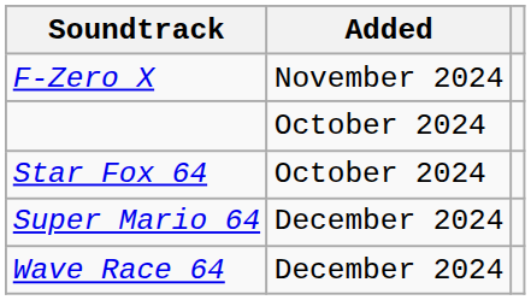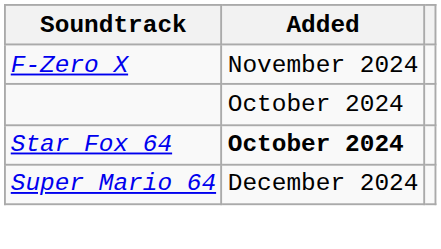 <table class="wikitable sortable">
 <tr>
 <th>Soundtrack</th>
 <th>Added</th>
 <th class="unsortable"></th>
 </tr>
 <tr>
 <td><em><a href='#'>F-Zero X</a></em></td>
 <td>November 2024</td>
 <td align="center"></td>
 </tr>
 <tr>
 <td><em></em></td>
 <td>October 2024</td>
 <td align="center"></td>
 </tr>
 <tr>
 <td><em><a href='#'>Star Fox 64</a></em></td>
-<td>October 2024</td>
+<td><strong>October 2024</strong></td>
 <td align="center"></td>
 </tr>
 <tr>
 <td><em><a href='#'>Super Mario 64</a></em></td>
 <td>December 2024</td>
 <td align="center"></td>
 </tr>
-<tr>
-<td><em><a href='#'>Wave Race 64</a></em></td>
-<td>December 2024</td>
-<td align="center"></td>
-</tr>
 </table>
